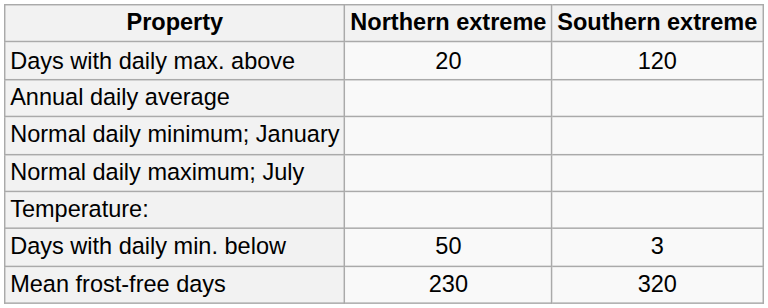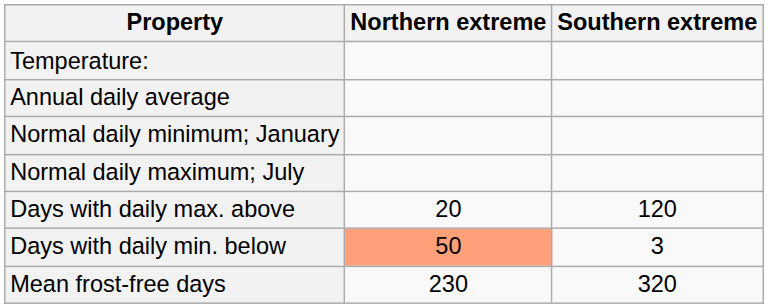 <table class="wikitable" style="text-align:center">
 <tr>
 <th>Property</th>
 <th>Northern extreme</th>
 <th>Southern extreme</th>
 </tr>
 <tr>
-<th style="text-align:left; font-weight:normal">Days with daily max. above </th>
-<td>20</td>
-<td>120</td>
+<th style="text-align:left; font-weight:normal">Temperature:</th>
+<td></td>
+<td></td>
 </tr>
 <tr>
 <th style="text-align:left; font-weight:normal">Annual daily average</th>
 <td></td>
 <td></td>
 </tr>
 <tr>
 <th style="text-align:left; font-weight:normal">Normal daily minimum; January</th>
 <td></td>
 <td></td>
 </tr>
 <tr>
 <th style="text-align:left; font-weight:normal">Normal daily maximum; July</th>
 <td></td>
 <td></td>
 </tr>
 <tr>
-<th style="text-align:left; font-weight:normal">Temperature:</th>
-<td></td>
-<td></td>
+<th style="text-align:left; font-weight:normal">Days with daily max. above </th>
+<td>20</td>
+<td>120</td>
 </tr>
 <tr>
 <th style="text-align:left; font-weight:normal">Days with daily min. below </th>
-<td>50</td>
+<td style="background: lightsalmon;">50</td>
 <td>3</td>
 </tr>
 <tr>
 <th style="text-align:left; font-weight:normal">Mean frost-free days</th>
 <td>230</td>
 <td>320</td>
 </tr>
 </table>
